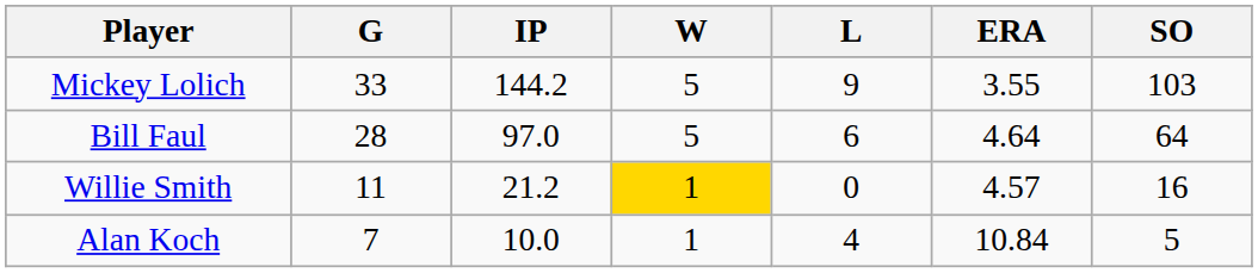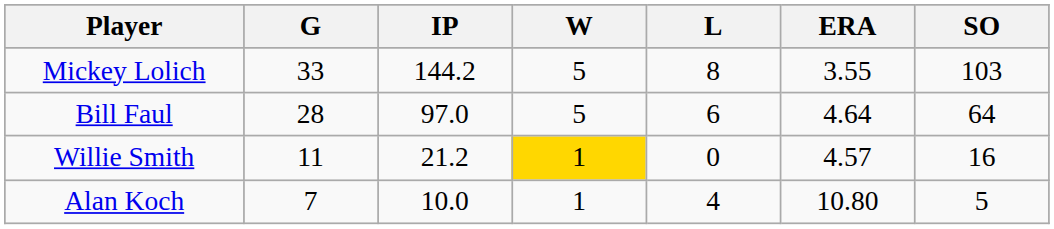 <table class="wikitable sortable">
 <tr>
 <th bgcolor="#DDDDFF" width="16%">Player</th>
 <th bgcolor="#DDDDFF" width="9%">G</th>
 <th bgcolor="#DDDDFF" width="9%">IP</th>
 <th bgcolor="#DDDDFF" width="9%">W</th>
 <th bgcolor="#DDDDFF" width="9%">L</th>
 <th bgcolor="#DDDDFF" width="9%">ERA</th>
 <th bgcolor="#DDDDFF" width="9%">SO</th>
 </tr>
 <tr align="center">
 <td><a href='#'>Mickey Lolich</a></td>
 <td>33</td>
 <td>144.2</td>
 <td>5</td>
-<td>9</td>
+<td>8</td>
 <td>3.55</td>
 <td>103</td>
 </tr>
 <tr align=center>
 <td><a href='#'>Bill Faul</a></td>
 <td>28</td>
 <td>97.0</td>
 <td>5</td>
 <td>6</td>
 <td>4.64</td>
 <td>64</td>
 </tr>
 <tr align=center>
 <td><a href='#'>Willie Smith</a></td>
 <td>11</td>
 <td>21.2</td>
 <td style="background: gold;">1</td>
 <td>0</td>
 <td>4.57</td>
 <td>16</td>
 </tr>
 <tr align=center>
 <td><a href='#'>Alan Koch</a></td>
 <td>7</td>
 <td>10.0</td>
 <td>1</td>
 <td>4</td>
-<td>10.84</td>
+<td>10.80</td>
 <td>5</td>
 </tr>
 </table>
